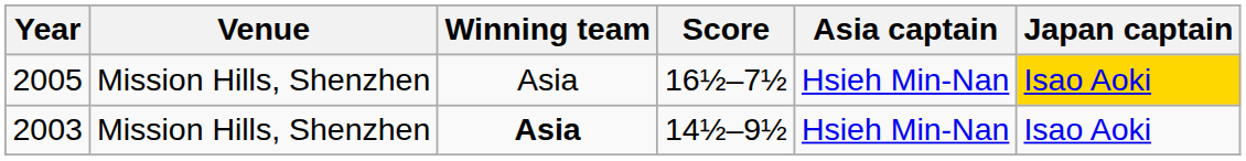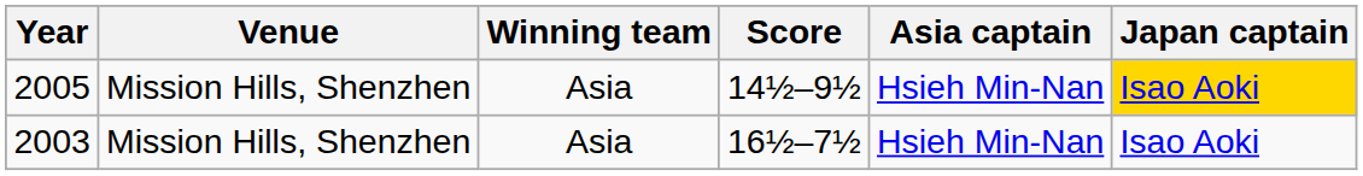 <table class="wikitable">
 <tr>
 <th>Year</th>
 <th>Venue</th>
 <th>Winning team</th>
 <th>Score</th>
 <th>Asia captain</th>
 <th>Japan captain</th>
 </tr>
 <tr>
 <td>2005</td>
 <td>Mission Hills, Shenzhen</td>
 <td align=center>Asia</td>
-<td align=center>16½–7½</td>
+<td align=center>14½–9½</td>
 <td><a href='#'>Hsieh Min-Nan</a></td>
 <td style="background: gold;"><a href='#'>Isao Aoki</a></td>
 </tr>
 <tr>
 <td>2003</td>
 <td>Mission Hills, Shenzhen</td>
-<td align=center><strong>Asia</strong></td>
-<td align=center>14½–9½</td>
+<td align=center>Asia</td>
+<td align=center>16½–7½</td>
 <td><a href='#'>Hsieh Min-Nan</a></td>
 <td><a href='#'>Isao Aoki</a></td>
 </tr>
 </table>
